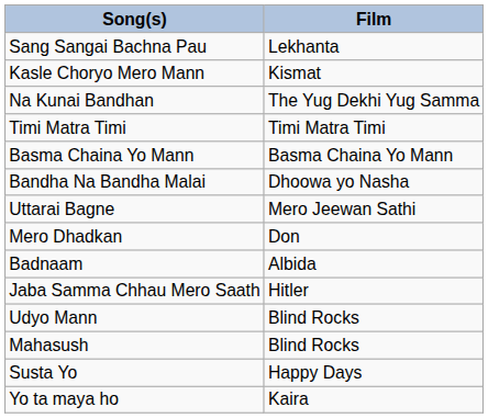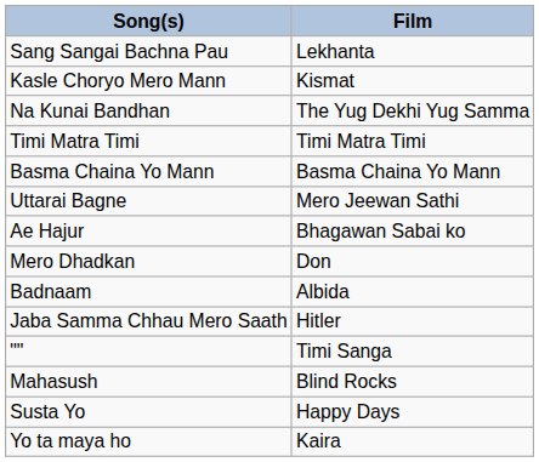 <table class="wikitable" style="font-size: 90%;">
 <tr>
 <th style="background:#B0C4DE;">Song(s)</th>
 <th style="background:#B0C4DE;">Film</th>
 </tr>
 <tr>
 <td>Sang Sangai Bachna Pau</td>
 <td>Lekhanta</td>
 </tr>
 <tr>
 <td>Kasle Choryo Mero Mann</td>
 <td>Kismat</td>
 </tr>
 <tr>
 <td>Na Kunai Bandhan</td>
 <td>The Yug Dekhi Yug Samma</td>
 </tr>
 <tr>
 <td>Timi Matra Timi</td>
 <td>Timi Matra Timi</td>
 </tr>
 <tr>
 <td>Basma Chaina Yo Mann</td>
 <td>Basma Chaina Yo Mann</td>
 </tr>
 <tr>
-<td>Bandha Na Bandha Malai</td>
-<td>Dhoowa yo Nasha</td>
+<td>Uttarai Bagne</td>
+<td>Mero Jeewan Sathi</td>
 </tr>
 <tr>
-<td>Uttarai Bagne</td>
-<td>Mero Jeewan Sathi</td>
+<td>Ae Hajur</td>
+<td>Bhagawan Sabai ko</td>
 </tr>
 <tr>
 <td>Mero Dhadkan</td>
 <td>Don</td>
 </tr>
 <tr>
 <td>Badnaam</td>
 <td>Albida</td>
 </tr>
 <tr>
 <td>Jaba Samma Chhau Mero Saath</td>
 <td>Hitler</td>
 </tr>
 <tr>
-<td>Udyo Mann</td>
-<td>Blind Rocks</td>
+<td>""</td>
+<td>Timi Sanga</td>
 </tr>
 <tr>
 <td>Mahasush</td>
 <td>Blind Rocks</td>
 </tr>
 <tr>
 <td>Susta Yo</td>
 <td>Happy Days</td>
 </tr>
 <tr>
 <td>Yo ta maya ho</td>
 <td>Kaira</td>
 </tr>
 </table>
